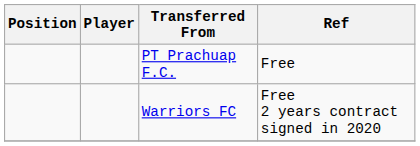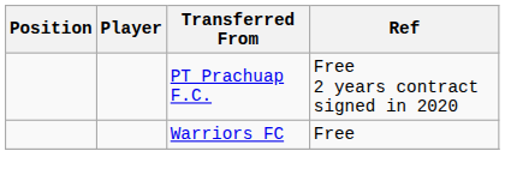 <table class="wikitable sortable" style="width:60%; text-align:center; font-size:100%; text-align:left;">
 <tr>
 <th><strong>Position</strong></th>
 <th><strong>Player</strong></th>
 <th><strong>Transferred From</strong></th>
 <th><strong>Ref</strong></th>
 </tr>
 <tr>
 <td></td>
 <td></td>
 <td> <a href='#'>PT Prachuap F.C.</a></td>
-<td>Free </td>
+<td>Free <br> 2 years contract signed in 2020 </td>
 </tr>
 <tr>
 <td></td>
 <td></td>
 <td> <a href='#'>Warriors FC</a></td>
-<td>Free <br> 2 years contract signed in 2020 </td>
+<td>Free </td>
 </tr>
 <tr>
 </tr>
 </table>
